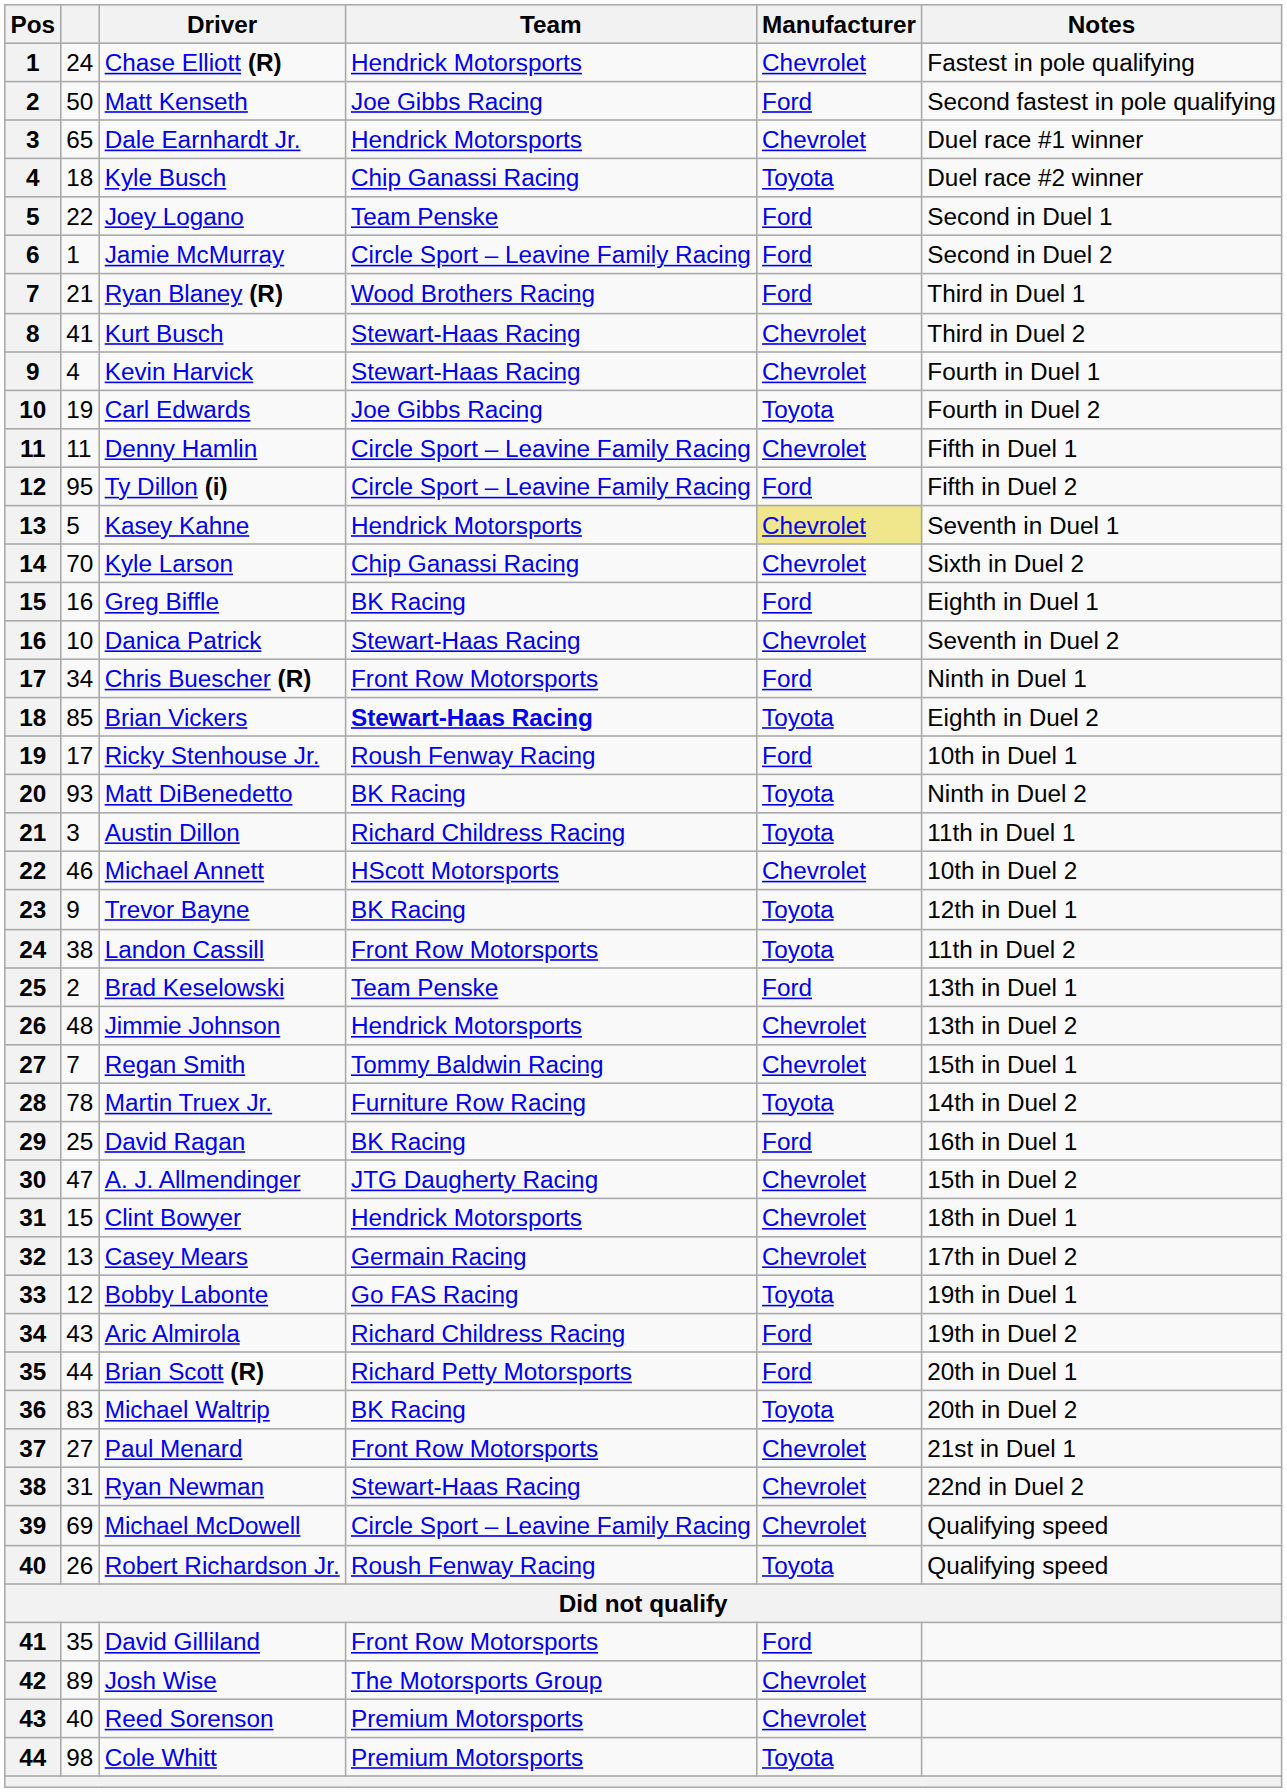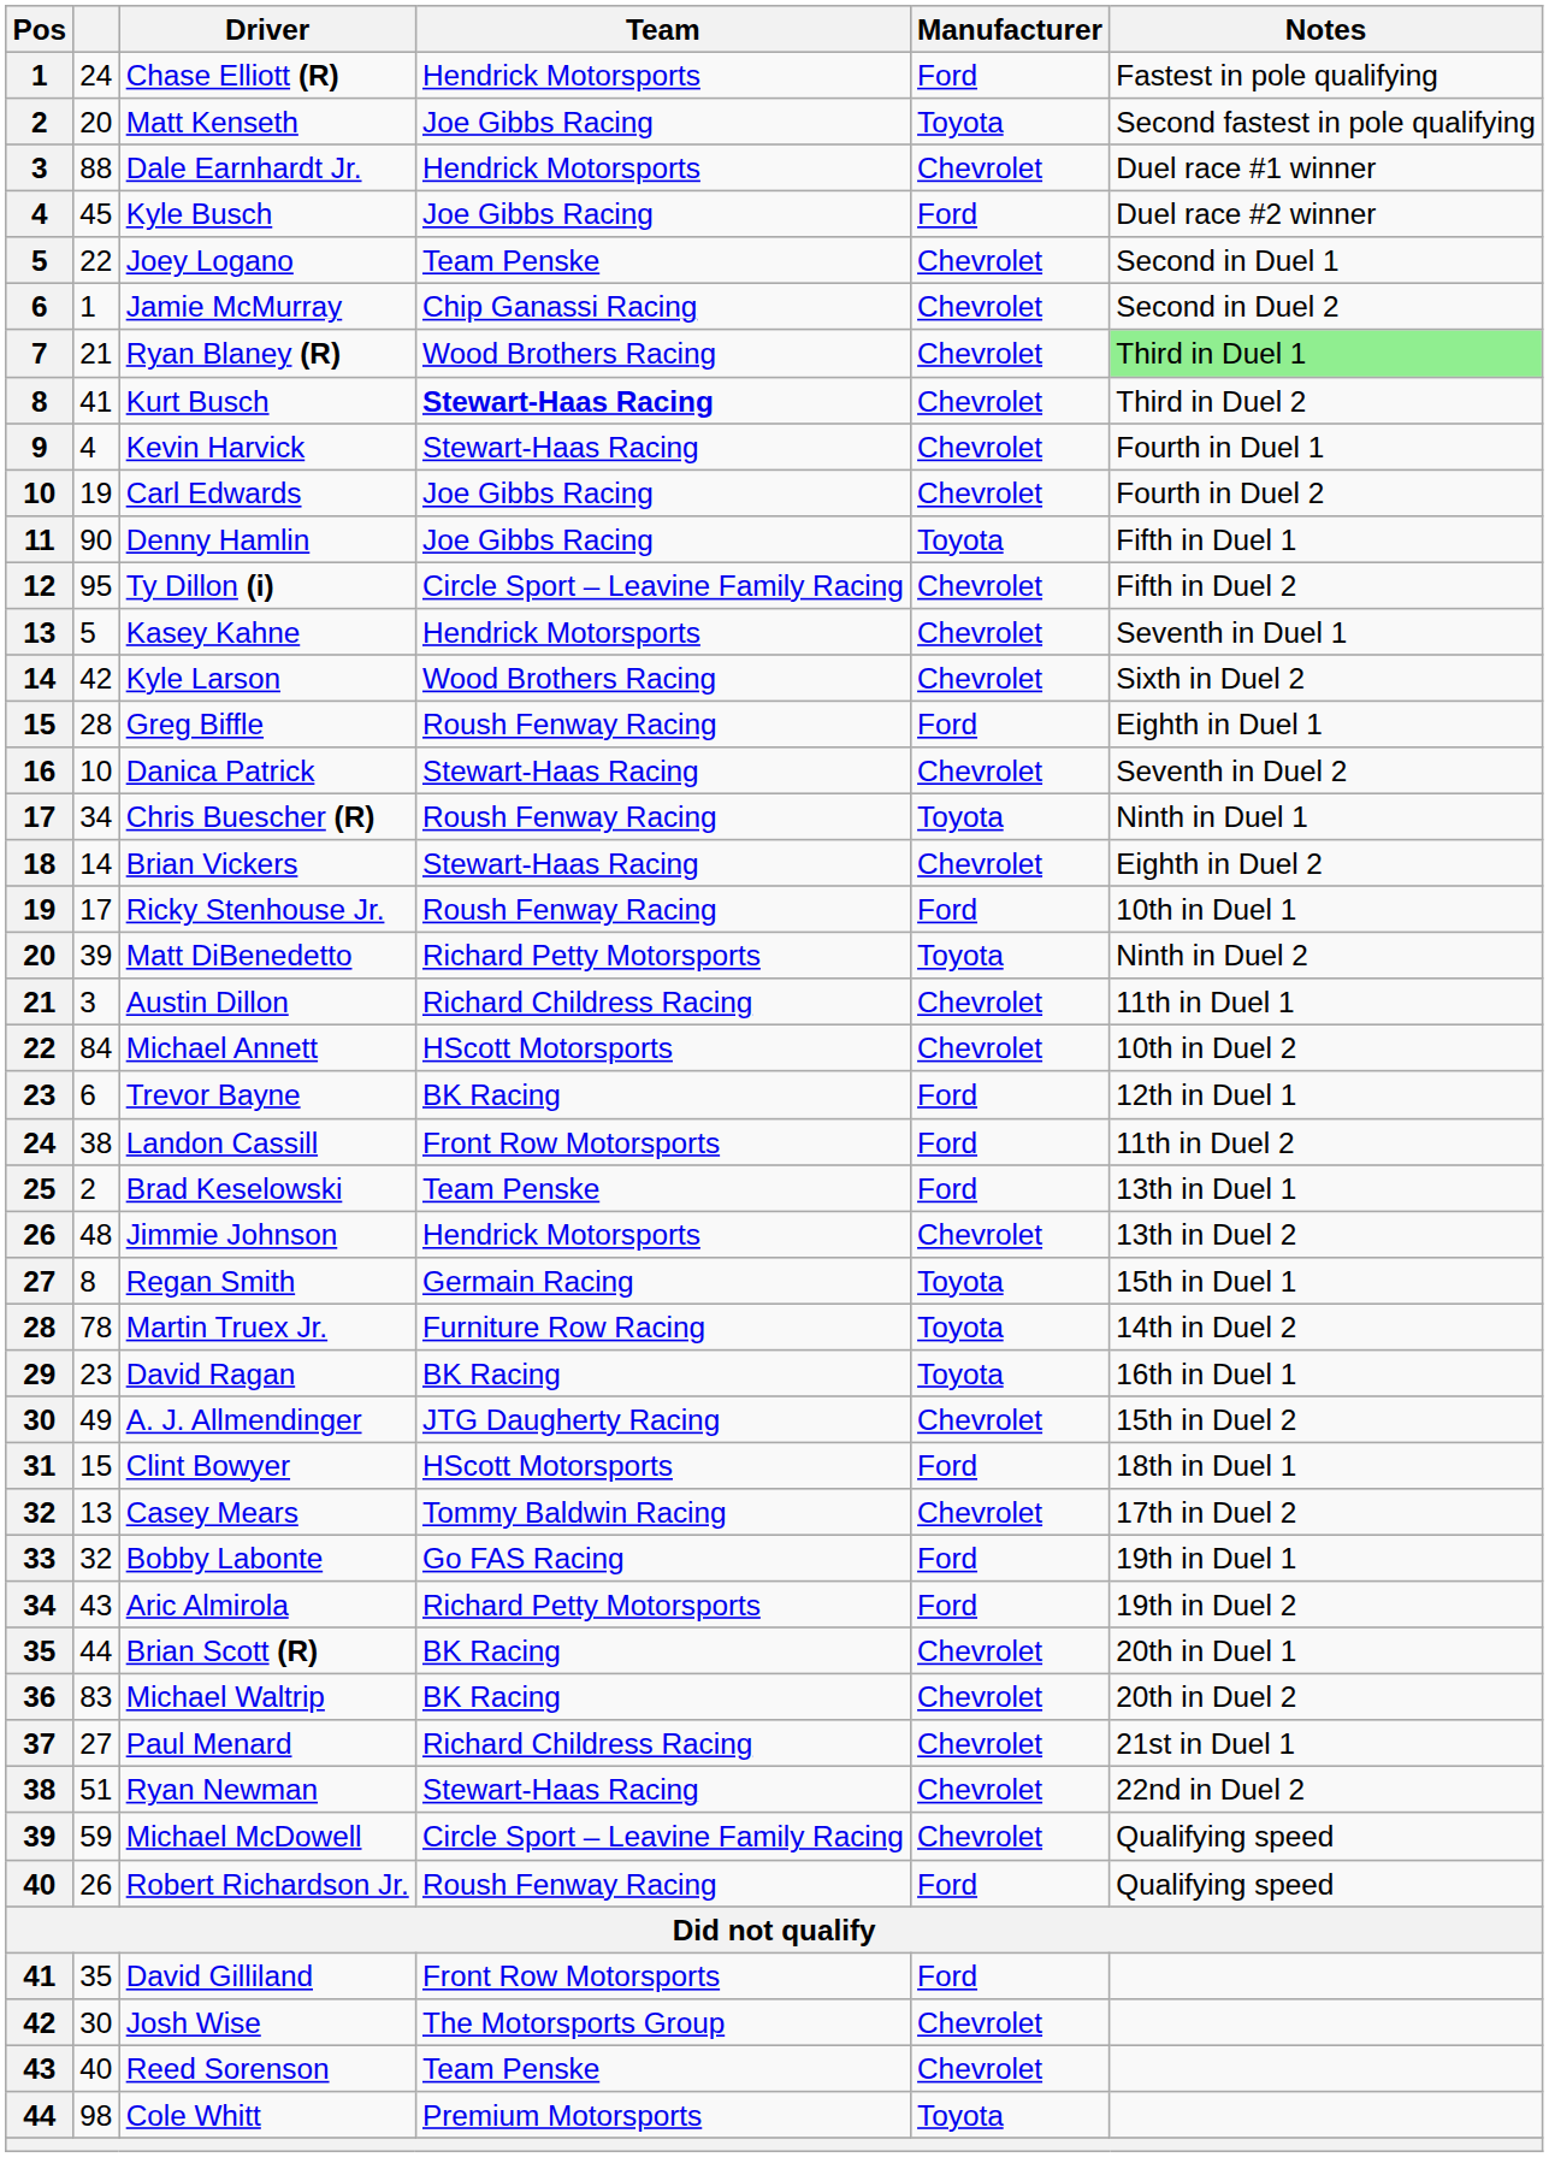 <table class="wikitable" style="font-size:95%">
 <tr>
 <th>Pos</th>
 <th></th>
 <th>Driver</th>
 <th>Team</th>
 <th>Manufacturer</th>
 <th>Notes</th>
 </tr>
 <tr>
 <th>1</th>
 <td>24</td>
 <td><a href='#'>Chase Elliott</a> <strong>(R)</strong></td>
 <td><a href='#'>Hendrick Motorsports</a></td>
-<td><a href='#'>Chevrolet</a></td>
+<td><a href='#'>Ford</a></td>
 <td>Fastest in pole qualifying</td>
 </tr>
 <tr>
 <th>2</th>
-<td>50</td>
+<td>20</td>
 <td><a href='#'>Matt Kenseth</a></td>
 <td><a href='#'>Joe Gibbs Racing</a></td>
-<td><a href='#'>Ford</a></td>
+<td><a href='#'>Toyota</a></td>
 <td>Second fastest in pole qualifying</td>
 </tr>
 <tr>
 <th>3</th>
-<td>65</td>
+<td>88</td>
 <td><a href='#'>Dale Earnhardt Jr.</a></td>
 <td><a href='#'>Hendrick Motorsports</a></td>
 <td><a href='#'>Chevrolet</a></td>
 <td>Duel race #1 winner</td>
 </tr>
 <tr>
 <th>4</th>
-<td>18</td>
+<td>45</td>
 <td><a href='#'>Kyle Busch</a></td>
-<td><a href='#'>Chip Ganassi Racing</a></td>
-<td><a href='#'>Toyota</a></td>
+<td><a href='#'>Joe Gibbs Racing</a></td>
+<td><a href='#'>Ford</a></td>
 <td>Duel race #2 winner</td>
 </tr>
 <tr>
 <th>5</th>
 <td>22</td>
 <td><a href='#'>Joey Logano</a></td>
 <td><a href='#'>Team Penske</a></td>
-<td><a href='#'>Ford</a></td>
+<td><a href='#'>Chevrolet</a></td>
 <td>Second in Duel 1</td>
 </tr>
 <tr>
 <th>6</th>
 <td>1</td>
 <td><a href='#'>Jamie McMurray</a></td>
-<td><a href='#'>Circle Sport – Leavine Family Racing</a></td>
-<td><a href='#'>Ford</a></td>
+<td><a href='#'>Chip Ganassi Racing</a></td>
+<td><a href='#'>Chevrolet</a></td>
 <td>Second in Duel 2</td>
 </tr>
 <tr>
 <th>7</th>
 <td>21</td>
 <td><a href='#'>Ryan Blaney</a> <strong>(R)</strong></td>
 <td><a href='#'>Wood Brothers Racing</a></td>
-<td><a href='#'>Ford</a></td>
-<td>Third in Duel 1</td>
+<td><a href='#'>Chevrolet</a></td>
+<td style="background: lightgreen;">Third in Duel 1</td>
 </tr>
 <tr>
 <th>8</th>
 <td>41</td>
 <td><a href='#'>Kurt Busch</a></td>
-<td><a href='#'>Stewart-Haas Racing</a></td>
+<td><strong><a href='#'>Stewart-Haas Racing</a></strong></td>
 <td><a href='#'>Chevrolet</a></td>
 <td>Third in Duel 2</td>
 </tr>
 <tr>
 <th>9</th>
 <td>4</td>
 <td><a href='#'>Kevin Harvick</a></td>
 <td><a href='#'>Stewart-Haas Racing</a></td>
 <td><a href='#'>Chevrolet</a></td>
 <td>Fourth in Duel 1</td>
 </tr>
 <tr>
 <th>10</th>
 <td>19</td>
 <td><a href='#'>Carl Edwards</a></td>
 <td><a href='#'>Joe Gibbs Racing</a></td>
-<td><a href='#'>Toyota</a></td>
+<td><a href='#'>Chevrolet</a></td>
 <td>Fourth in Duel 2</td>
 </tr>
 <tr>
 <th>11</th>
-<td>11</td>
+<td>90</td>
 <td><a href='#'>Denny Hamlin</a></td>
-<td><a href='#'>Circle Sport – Leavine Family Racing</a></td>
-<td><a href='#'>Chevrolet</a></td>
+<td><a href='#'>Joe Gibbs Racing</a></td>
+<td><a href='#'>Toyota</a></td>
 <td>Fifth in Duel 1</td>
 </tr>
 <tr>
 <th>12</th>
 <td>95</td>
 <td><a href='#'>Ty Dillon</a> <strong>(i)</strong></td>
 <td><a href='#'>Circle Sport – Leavine Family Racing</a></td>
-<td><a href='#'>Ford</a></td>
+<td><a href='#'>Chevrolet</a></td>
 <td>Fifth in Duel 2</td>
 </tr>
 <tr>
 <th>13</th>
 <td>5</td>
 <td><a href='#'>Kasey Kahne</a></td>
 <td><a href='#'>Hendrick Motorsports</a></td>
-<td style="background: khaki;"><a href='#'>Chevrolet</a></td>
+<td><a href='#'>Chevrolet</a></td>
 <td>Seventh in Duel 1</td>
 </tr>
 <tr>
 <th>14</th>
-<td>70</td>
+<td>42</td>
 <td><a href='#'>Kyle Larson</a></td>
-<td><a href='#'>Chip Ganassi Racing</a></td>
+<td><a href='#'>Wood Brothers Racing</a></td>
 <td><a href='#'>Chevrolet</a></td>
 <td>Sixth in Duel 2</td>
 </tr>
 <tr>
 <th>15</th>
-<td>16</td>
+<td>28</td>
 <td><a href='#'>Greg Biffle</a></td>
-<td><a href='#'>BK Racing</a></td>
+<td><a href='#'>Roush Fenway Racing</a></td>
 <td><a href='#'>Ford</a></td>
 <td>Eighth in Duel 1</td>
 </tr>
 <tr>
 <th>16</th>
 <td>10</td>
 <td><a href='#'>Danica Patrick</a></td>
 <td><a href='#'>Stewart-Haas Racing</a></td>
 <td><a href='#'>Chevrolet</a></td>
 <td>Seventh in Duel 2</td>
 </tr>
 <tr>
 <th>17</th>
 <td>34</td>
 <td><a href='#'>Chris Buescher</a> <strong>(R)</strong></td>
-<td><a href='#'>Front Row Motorsports</a></td>
-<td><a href='#'>Ford</a></td>
+<td><a href='#'>Roush Fenway Racing</a></td>
+<td><a href='#'>Toyota</a></td>
 <td>Ninth in Duel 1</td>
 </tr>
 <tr>
 <th>18</th>
-<td>85</td>
+<td>14</td>
 <td><a href='#'>Brian Vickers</a></td>
-<td><strong><a href='#'>Stewart-Haas Racing</a></strong></td>
-<td><a href='#'>Toyota</a></td>
+<td><a href='#'>Stewart-Haas Racing</a></td>
+<td><a href='#'>Chevrolet</a></td>
 <td>Eighth in Duel 2</td>
 </tr>
 <tr>
 <th>19</th>
 <td>17</td>
 <td><a href='#'>Ricky Stenhouse Jr.</a></td>
 <td><a href='#'>Roush Fenway Racing</a></td>
 <td><a href='#'>Ford</a></td>
 <td>10th in Duel 1</td>
 </tr>
 <tr>
 <th>20</th>
-<td>93</td>
+<td>39</td>
 <td><a href='#'>Matt DiBenedetto</a></td>
-<td><a href='#'>BK Racing</a></td>
+<td><a href='#'>Richard Petty Motorsports</a></td>
 <td><a href='#'>Toyota</a></td>
 <td>Ninth in Duel 2</td>
 </tr>
 <tr>
 <th>21</th>
 <td>3</td>
 <td><a href='#'>Austin Dillon</a></td>
 <td><a href='#'>Richard Childress Racing</a></td>
-<td><a href='#'>Toyota</a></td>
+<td><a href='#'>Chevrolet</a></td>
 <td>11th in Duel 1</td>
 </tr>
 <tr>
 <th>22</th>
-<td>46</td>
+<td>84</td>
 <td><a href='#'>Michael Annett</a></td>
 <td><a href='#'>HScott Motorsports</a></td>
 <td><a href='#'>Chevrolet</a></td>
 <td>10th in Duel 2</td>
 </tr>
 <tr>
 <th>23</th>
-<td>9</td>
+<td>6</td>
 <td><a href='#'>Trevor Bayne</a></td>
 <td><a href='#'>BK Racing</a></td>
-<td><a href='#'>Toyota</a></td>
+<td><a href='#'>Ford</a></td>
 <td>12th in Duel 1</td>
 </tr>
 <tr>
 <th>24</th>
 <td>38</td>
 <td><a href='#'>Landon Cassill</a></td>
 <td><a href='#'>Front Row Motorsports</a></td>
-<td><a href='#'>Toyota</a></td>
+<td><a href='#'>Ford</a></td>
 <td>11th in Duel 2</td>
 </tr>
 <tr>
 <th>25</th>
 <td>2</td>
 <td><a href='#'>Brad Keselowski</a></td>
 <td><a href='#'>Team Penske</a></td>
 <td><a href='#'>Ford</a></td>
 <td>13th in Duel 1</td>
 </tr>
 <tr>
 <th>26</th>
 <td>48</td>
 <td><a href='#'>Jimmie Johnson</a></td>
 <td><a href='#'>Hendrick Motorsports</a></td>
 <td><a href='#'>Chevrolet</a></td>
 <td>13th in Duel 2</td>
 </tr>
 <tr>
 <th>27</th>
-<td>7</td>
+<td>8</td>
 <td><a href='#'>Regan Smith</a></td>
-<td><a href='#'>Tommy Baldwin Racing</a></td>
-<td><a href='#'>Chevrolet</a></td>
+<td><a href='#'>Germain Racing</a></td>
+<td><a href='#'>Toyota</a></td>
 <td>15th in Duel 1</td>
 </tr>
 <tr>
 <th>28</th>
 <td>78</td>
 <td><a href='#'>Martin Truex Jr.</a></td>
 <td><a href='#'>Furniture Row Racing</a></td>
 <td><a href='#'>Toyota</a></td>
 <td>14th in Duel 2</td>
 </tr>
 <tr>
 <th>29</th>
-<td>25</td>
+<td>23</td>
 <td><a href='#'>David Ragan</a></td>
 <td><a href='#'>BK Racing</a></td>
-<td><a href='#'>Ford</a></td>
+<td><a href='#'>Toyota</a></td>
 <td>16th in Duel 1</td>
 </tr>
 <tr>
 <th>30</th>
-<td>47</td>
+<td>49</td>
 <td><a href='#'>A. J. Allmendinger</a></td>
 <td><a href='#'>JTG Daugherty Racing</a></td>
 <td><a href='#'>Chevrolet</a></td>
 <td>15th in Duel 2</td>
 </tr>
 <tr>
 <th>31</th>
 <td>15</td>
 <td><a href='#'>Clint Bowyer</a></td>
-<td><a href='#'>Hendrick Motorsports</a></td>
-<td><a href='#'>Chevrolet</a></td>
+<td><a href='#'>HScott Motorsports</a></td>
+<td><a href='#'>Ford</a></td>
 <td>18th in Duel 1</td>
 </tr>
 <tr>
 <th>32</th>
 <td>13</td>
 <td><a href='#'>Casey Mears</a></td>
-<td><a href='#'>Germain Racing</a></td>
+<td><a href='#'>Tommy Baldwin Racing</a></td>
 <td><a href='#'>Chevrolet</a></td>
 <td>17th in Duel 2</td>
 </tr>
 <tr>
 <th>33</th>
-<td>12</td>
+<td>32</td>
 <td><a href='#'>Bobby Labonte</a></td>
 <td><a href='#'>Go FAS Racing</a></td>
-<td><a href='#'>Toyota</a></td>
+<td><a href='#'>Ford</a></td>
 <td>19th in Duel 1</td>
 </tr>
 <tr>
 <th>34</th>
 <td>43</td>
 <td><a href='#'>Aric Almirola</a></td>
-<td><a href='#'>Richard Childress Racing</a></td>
+<td><a href='#'>Richard Petty Motorsports</a></td>
 <td><a href='#'>Ford</a></td>
 <td>19th in Duel 2</td>
 </tr>
 <tr>
 <th>35</th>
 <td>44</td>
 <td><a href='#'>Brian Scott</a> <strong>(R)</strong></td>
-<td><a href='#'>Richard Petty Motorsports</a></td>
-<td><a href='#'>Ford</a></td>
+<td><a href='#'>BK Racing</a></td>
+<td><a href='#'>Chevrolet</a></td>
 <td>20th in Duel 1</td>
 </tr>
 <tr>
 <th>36</th>
 <td>83</td>
 <td><a href='#'>Michael Waltrip</a></td>
 <td><a href='#'>BK Racing</a></td>
-<td><a href='#'>Toyota</a></td>
+<td><a href='#'>Chevrolet</a></td>
 <td>20th in Duel 2</td>
 </tr>
 <tr>
 <th>37</th>
 <td>27</td>
 <td><a href='#'>Paul Menard</a></td>
-<td><a href='#'>Front Row Motorsports</a></td>
+<td><a href='#'>Richard Childress Racing</a></td>
 <td><a href='#'>Chevrolet</a></td>
 <td>21st in Duel 1</td>
 </tr>
 <tr>
 <th>38</th>
-<td>31</td>
+<td>51</td>
 <td><a href='#'>Ryan Newman</a></td>
 <td><a href='#'>Stewart-Haas Racing</a></td>
 <td><a href='#'>Chevrolet</a></td>
 <td>22nd in Duel 2</td>
 </tr>
 <tr>
 <th>39</th>
-<td>69</td>
+<td>59</td>
 <td><a href='#'>Michael McDowell</a></td>
 <td><a href='#'>Circle Sport – Leavine Family Racing</a></td>
 <td><a href='#'>Chevrolet</a></td>
 <td>Qualifying speed</td>
 </tr>
 <tr>
 <th>40</th>
 <td>26</td>
 <td><a href='#'>Robert Richardson Jr.</a></td>
 <td><a href='#'>Roush Fenway Racing</a></td>
-<td><a href='#'>Toyota</a></td>
+<td><a href='#'>Ford</a></td>
 <td>Qualifying speed</td>
 </tr>
 <tr>
 <th colspan="6">Did not qualify</th>
 </tr>
 <tr>
 <th>41</th>
 <td>35</td>
 <td><a href='#'>David Gilliland</a></td>
 <td><a href='#'>Front Row Motorsports</a></td>
 <td><a href='#'>Ford</a></td>
 <td></td>
 </tr>
 <tr>
 <th>42</th>
-<td>89</td>
+<td>30</td>
 <td><a href='#'>Josh Wise</a></td>
 <td><a href='#'>The Motorsports Group</a></td>
 <td><a href='#'>Chevrolet</a></td>
 <td></td>
 </tr>
 <tr>
 <th>43</th>
 <td>40</td>
 <td><a href='#'>Reed Sorenson</a></td>
-<td><a href='#'>Premium Motorsports</a></td>
+<td><a href='#'>Team Penske</a></td>
 <td><a href='#'>Chevrolet</a></td>
 <td></td>
 </tr>
 <tr>
 <th>44</th>
 <td>98</td>
 <td><a href='#'>Cole Whitt</a></td>
 <td><a href='#'>Premium Motorsports</a></td>
 <td><a href='#'>Toyota</a></td>
 <td></td>
 </tr>
 <tr>
 <th colspan="6"></th>
 </tr>
 </table>
